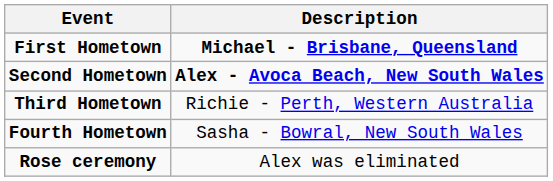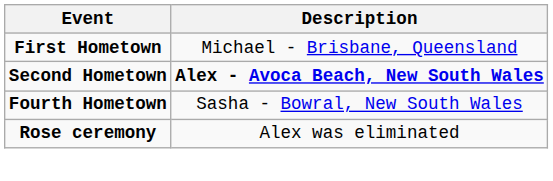 <table class="wikitable sortable" style="text-align:center;">
 <tr>
 <th>Event</th>
 <th>Description</th>
 </tr>
 <tr>
 <td><strong>First Hometown</strong></td>
-<td><strong>Michael - <a href='#'>Brisbane, Queensland</a></strong></td>
+<td>Michael - <a href='#'>Brisbane, Queensland</a></td>
 </tr>
 <tr>
 <td><strong>Second Hometown</strong></td>
 <td><strong>Alex - <a href='#'>Avoca Beach, New South Wales</a></strong></td>
-</tr>
-<tr>
-<td><strong>Third Hometown</strong></td>
-<td>Richie - <a href='#'>Perth, Western Australia</a></td>
 </tr>
 <tr>
 <td><strong>Fourth Hometown</strong></td>
 <td>Sasha - <a href='#'>Bowral, New South Wales</a></td>
 </tr>
 <tr>
 <td><strong>Rose ceremony</strong></td>
 <td>Alex was eliminated</td>
 </tr>
 </table>
